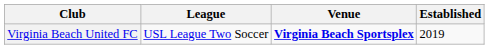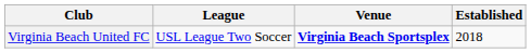 <table class="wikitable">
 <tr>
 <th scope="col">Club</th>
 <th scope="col">League</th>
 <th scope="col">Venue</th>
 <th scope="col">Established</th>
 </tr>
 <tr>
 <th scope="row" style="font-weight: normal;"><a href='#'>Virginia Beach United FC</a></th>
 <td><a href='#'>USL League Two</a> Soccer</td>
 <td><strong><a href='#'>Virginia Beach Sportsplex</a></strong></td>
-<td>2019</td>
+<td>2018</td>
 </tr>
 </table>
